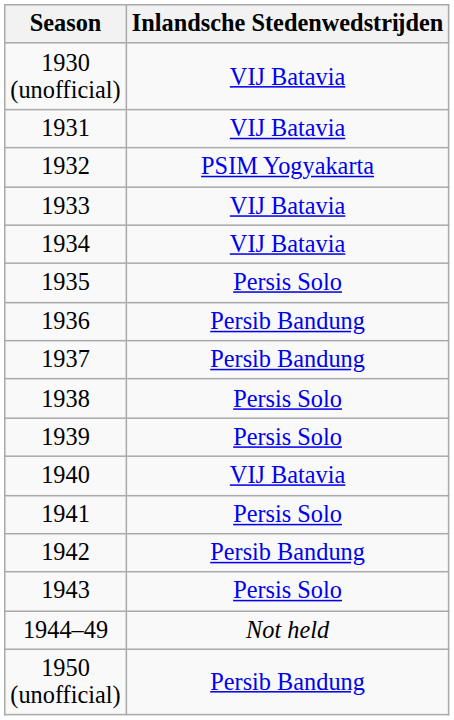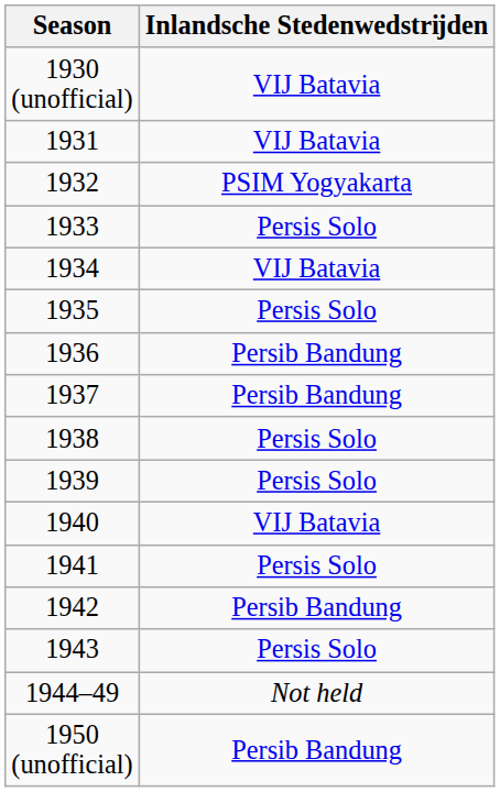 <table class="wikitable sortable" style="text-align: center;">
 <tr>
 <th>Season</th>
 <th>Inlandsche Stedenwedstrĳden</th>
 </tr>
 <tr>
 <td align=center>1930<br>(unofficial)</td>
 <td><a href='#'>VIJ Batavia</a></td>
 </tr>
 <tr>
 <td align=center>1931</td>
 <td><a href='#'>VIJ Batavia</a></td>
 </tr>
 <tr>
 <td align=center>1932</td>
 <td><a href='#'>PSIM Yogyakarta</a></td>
 </tr>
 <tr>
 <td align=center>1933</td>
-<td><a href='#'>VIJ Batavia</a></td>
+<td><a href='#'>Persis Solo</a></td>
 </tr>
 <tr>
 <td align=center>1934</td>
 <td><a href='#'>VIJ Batavia</a></td>
 </tr>
 <tr>
 <td align=center>1935</td>
 <td><a href='#'>Persis Solo</a></td>
 </tr>
 <tr>
 <td align=center>1936</td>
 <td><a href='#'>Persib Bandung</a></td>
 </tr>
 <tr>
 <td align=center>1937</td>
 <td><a href='#'>Persib Bandung</a></td>
 </tr>
 <tr>
 <td align=center>1938</td>
 <td><a href='#'>Persis Solo</a></td>
 </tr>
 <tr>
 <td align=center>1939</td>
 <td><a href='#'>Persis Solo</a></td>
 </tr>
 <tr>
 <td align=center>1940</td>
 <td><a href='#'>VIJ Batavia</a></td>
 </tr>
 <tr>
 <td align=center>1941</td>
 <td><a href='#'>Persis Solo</a></td>
 </tr>
 <tr>
 <td align=center>1942</td>
 <td><a href='#'>Persib Bandung</a></td>
 </tr>
 <tr>
 <td align=center>1943</td>
 <td><a href='#'>Persis Solo</a></td>
 </tr>
 <tr>
 <td align=center>1944–49</td>
 <td><em>Not held</em></td>
 </tr>
 <tr>
 <td align=center>1950<br>(unofficial)</td>
 <td><a href='#'>Persib Bandung</a></td>
 </tr>
 </table>
